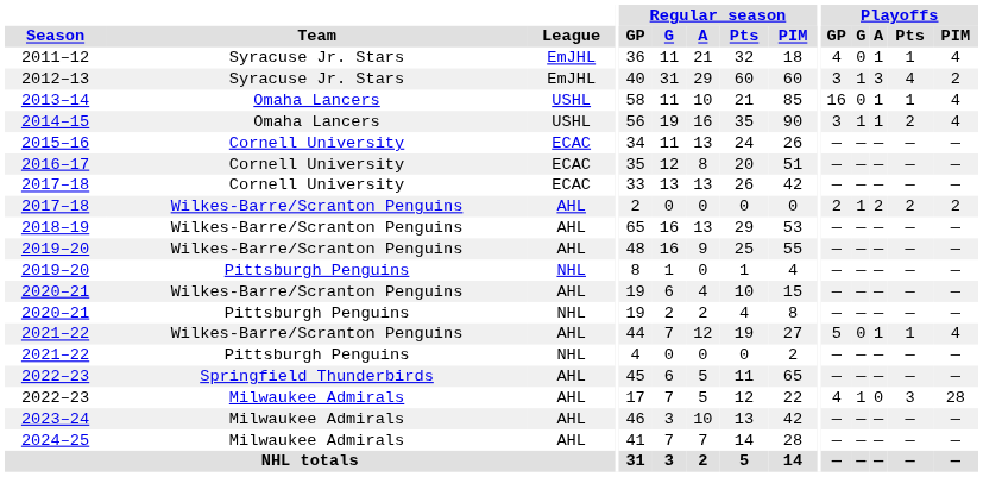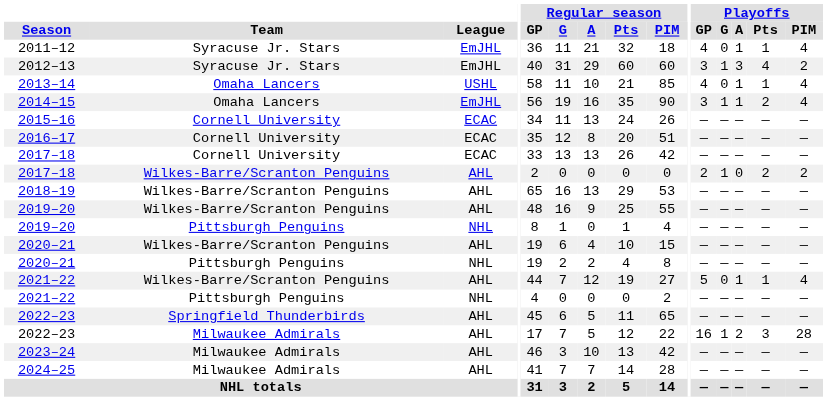 <table border="0" cellpadding="1" cellspacing="0" style="text-align:center; width:60em">
 <tr bgcolor="#e0e0e0">
 <th colspan="3" bgcolor="#ffffff"></th>
 <th rowspan="99" bgcolor="#ffffff"></th>
 <th colspan="5"><a href='#'>Regular season</a></th>
 <th rowspan="99" bgcolor="#ffffff"></th>
 <th colspan="5"><a href='#'>Playoffs</a></th>
 </tr>
 <tr bgcolor="#e0e0e0">
 <th><a href='#'>Season</a></th>
 <th>Team</th>
 <th>League</th>
 <th>GP</th>
 <th><a href='#'>G</a></th>
 <th><a href='#'>A</a></th>
 <th><a href='#'>Pts</a></th>
 <th><a href='#'>PIM</a></th>
 <th>GP</th>
 <th>G</th>
 <th>A</th>
 <th>Pts</th>
 <th>PIM</th>
 </tr>
 <tr>
 <td>2011–12</td>
 <td>Syracuse Jr. Stars</td>
 <td><a href='#'>EmJHL</a></td>
 <td>36</td>
 <td>11</td>
 <td>21</td>
 <td>32</td>
 <td>18</td>
 <td>4</td>
 <td>0</td>
 <td>1</td>
 <td>1</td>
 <td>4</td>
 </tr>
 <tr bgcolor="#f0f0f0">
 <td>2012–13</td>
 <td>Syracuse Jr. Stars</td>
 <td>EmJHL</td>
 <td>40</td>
 <td>31</td>
 <td>29</td>
 <td>60</td>
 <td>60</td>
 <td>3</td>
 <td>1</td>
 <td>3</td>
 <td>4</td>
 <td>2</td>
 </tr>
 <tr>
 <td><a href='#'>2013–14</a></td>
 <td><a href='#'>Omaha Lancers</a></td>
 <td><a href='#'>USHL</a></td>
 <td>58</td>
 <td>11</td>
 <td>10</td>
 <td>21</td>
 <td>85</td>
-<td>16</td>
+<td>4</td>
 <td>0</td>
 <td>1</td>
 <td>1</td>
 <td>4</td>
 </tr>
 <tr bgcolor="#f0f0f0">
 <td><a href='#'>2014–15</a></td>
 <td>Omaha Lancers</td>
-<td>USHL</td>
+<td><a href='#'>EmJHL</a></td>
 <td>56</td>
 <td>19</td>
 <td>16</td>
 <td>35</td>
 <td>90</td>
 <td>3</td>
 <td>1</td>
 <td>1</td>
 <td>2</td>
 <td>4</td>
 </tr>
 <tr>
 <td><a href='#'>2015–16</a></td>
 <td><a href='#'>Cornell University</a></td>
 <td><a href='#'>ECAC</a></td>
 <td>34</td>
 <td>11</td>
 <td>13</td>
 <td>24</td>
 <td>26</td>
 <td>—</td>
 <td>—</td>
 <td>—</td>
 <td>—</td>
 <td>—</td>
 </tr>
 <tr bgcolor="#f0f0f0">
 <td><a href='#'>2016–17</a></td>
 <td>Cornell University</td>
 <td>ECAC</td>
 <td>35</td>
 <td>12</td>
 <td>8</td>
 <td>20</td>
 <td>51</td>
 <td>—</td>
 <td>—</td>
 <td>—</td>
 <td>—</td>
 <td>—</td>
 </tr>
 <tr>
 <td><a href='#'>2017–18</a></td>
 <td>Cornell University</td>
 <td>ECAC</td>
 <td>33</td>
 <td>13</td>
 <td>13</td>
 <td>26</td>
 <td>42</td>
 <td>—</td>
 <td>—</td>
 <td>—</td>
 <td>—</td>
 <td>—</td>
 </tr>
 <tr bgcolor="#f0f0f0">
 <td><a href='#'>2017–18</a></td>
 <td><a href='#'>Wilkes-Barre/Scranton Penguins</a></td>
 <td><a href='#'>AHL</a></td>
 <td>2</td>
 <td>0</td>
 <td>0</td>
 <td>0</td>
 <td>0</td>
 <td>2</td>
 <td>1</td>
-<td>2</td>
+<td>0</td>
 <td>2</td>
 <td>2</td>
 </tr>
 <tr>
 <td><a href='#'>2018–19</a></td>
 <td>Wilkes-Barre/Scranton Penguins</td>
 <td>AHL</td>
 <td>65</td>
 <td>16</td>
 <td>13</td>
 <td>29</td>
 <td>53</td>
 <td>—</td>
 <td>—</td>
 <td>—</td>
 <td>—</td>
 <td>—</td>
 </tr>
 <tr bgcolor="#f0f0f0">
 <td><a href='#'>2019–20</a></td>
 <td>Wilkes-Barre/Scranton Penguins</td>
 <td>AHL</td>
 <td>48</td>
 <td>16</td>
 <td>9</td>
 <td>25</td>
 <td>55</td>
 <td>—</td>
 <td>—</td>
 <td>—</td>
 <td>—</td>
 <td>—</td>
 </tr>
 <tr>
 <td><a href='#'>2019–20</a></td>
 <td><a href='#'>Pittsburgh Penguins</a></td>
 <td><a href='#'>NHL</a></td>
 <td>8</td>
 <td>1</td>
 <td>0</td>
 <td>1</td>
 <td>4</td>
 <td>—</td>
 <td>—</td>
 <td>—</td>
 <td>—</td>
 <td>—</td>
 </tr>
 <tr bgcolor="#f0f0f0">
 <td><a href='#'>2020–21</a></td>
 <td>Wilkes-Barre/Scranton Penguins</td>
 <td>AHL</td>
 <td>19</td>
 <td>6</td>
 <td>4</td>
 <td>10</td>
 <td>15</td>
 <td>—</td>
 <td>—</td>
 <td>—</td>
 <td>—</td>
 <td>—</td>
 </tr>
 <tr>
 <td><a href='#'>2020–21</a></td>
 <td>Pittsburgh Penguins</td>
 <td>NHL</td>
 <td>19</td>
 <td>2</td>
 <td>2</td>
 <td>4</td>
 <td>8</td>
 <td>—</td>
 <td>—</td>
 <td>—</td>
 <td>—</td>
 <td>—</td>
 </tr>
 <tr bgcolor="#f0f0f0">
 <td><a href='#'>2021–22</a></td>
 <td>Wilkes-Barre/Scranton Penguins</td>
 <td>AHL</td>
 <td>44</td>
 <td>7</td>
 <td>12</td>
 <td>19</td>
 <td>27</td>
 <td>5</td>
 <td>0</td>
 <td>1</td>
 <td>1</td>
 <td>4</td>
 </tr>
 <tr>
 <td><a href='#'>2021–22</a></td>
 <td>Pittsburgh Penguins</td>
 <td>NHL</td>
 <td>4</td>
 <td>0</td>
 <td>0</td>
 <td>0</td>
 <td>2</td>
 <td>—</td>
 <td>—</td>
 <td>—</td>
 <td>—</td>
 <td>—</td>
 </tr>
 <tr bgcolor="#f0f0f0">
 <td><a href='#'>2022–23</a></td>
 <td><a href='#'>Springfield Thunderbirds</a></td>
 <td>AHL</td>
 <td>45</td>
 <td>6</td>
 <td>5</td>
 <td>11</td>
 <td>65</td>
 <td>—</td>
 <td>—</td>
 <td>—</td>
 <td>—</td>
 <td>—</td>
 </tr>
 <tr>
 <td>2022–23</td>
 <td><a href='#'>Milwaukee Admirals</a></td>
 <td>AHL</td>
 <td>17</td>
 <td>7</td>
 <td>5</td>
 <td>12</td>
 <td>22</td>
-<td>4</td>
+<td>16</td>
 <td>1</td>
-<td>0</td>
+<td>2</td>
 <td>3</td>
 <td>28</td>
 </tr>
 <tr bgcolor="#f0f0f0">
 <td><a href='#'>2023–24</a></td>
 <td>Milwaukee Admirals</td>
 <td>AHL</td>
 <td>46</td>
 <td>3</td>
 <td>10</td>
 <td>13</td>
 <td>42</td>
 <td>—</td>
 <td>—</td>
 <td>—</td>
 <td>—</td>
 <td>—</td>
 </tr>
 <tr>
 <td><a href='#'>2024–25</a></td>
 <td>Milwaukee Admirals</td>
 <td>AHL</td>
 <td>41</td>
 <td>7</td>
 <td>7</td>
 <td>14</td>
 <td>28</td>
 <td>—</td>
 <td>—</td>
 <td>—</td>
 <td>—</td>
 <td>—</td>
 </tr>
 <tr bgcolor="#e0e0e0">
 <th colspan="3">NHL totals</th>
 <th>31</th>
 <th>3</th>
 <th>2</th>
 <th>5</th>
 <th>14</th>
 <th>—</th>
 <th>—</th>
 <th>—</th>
 <th>—</th>
 <th>—</th>
 </tr>
 </table>
